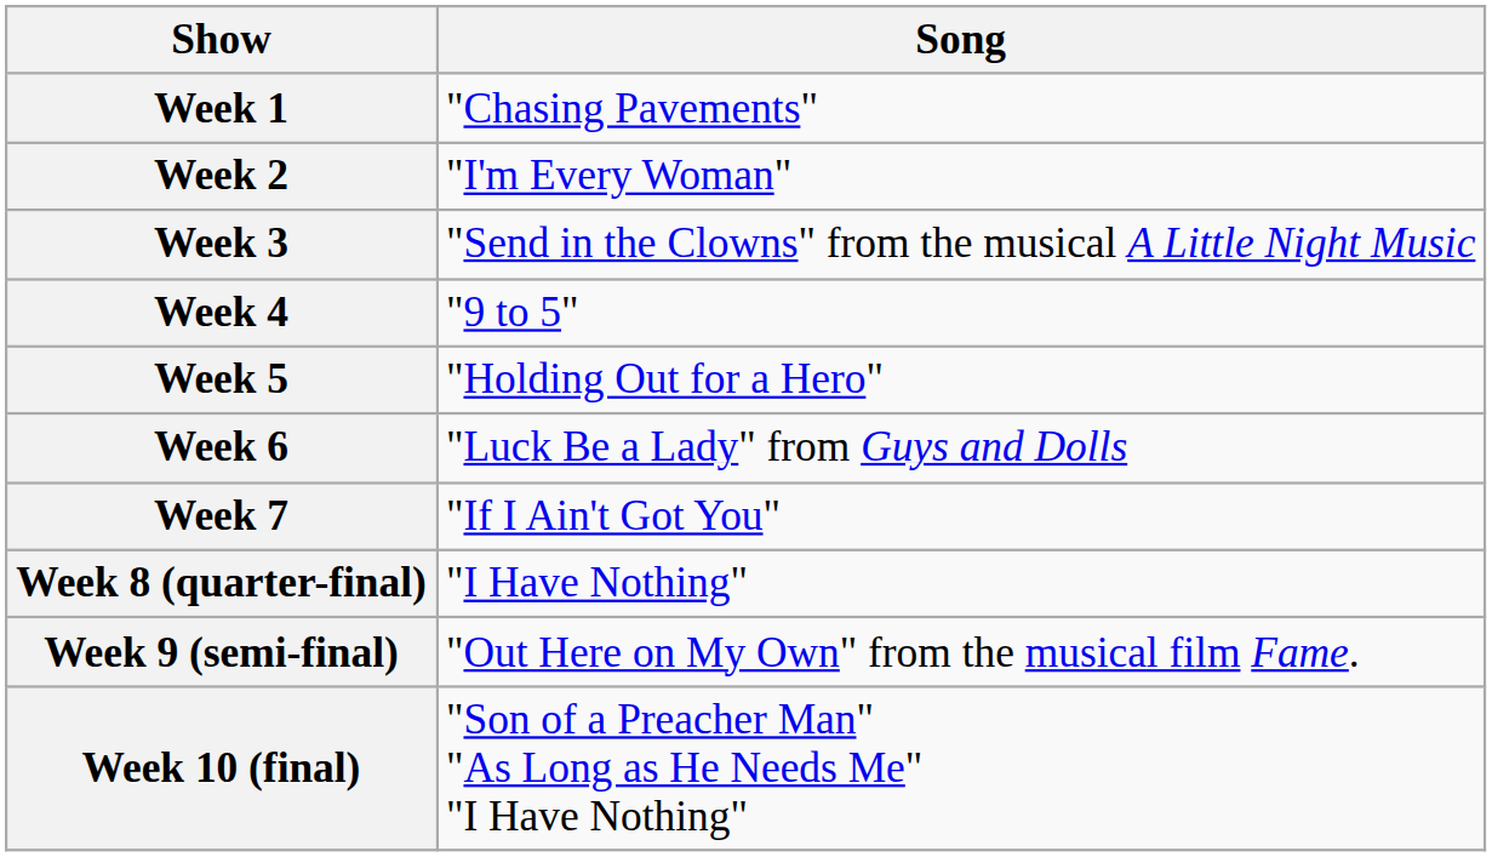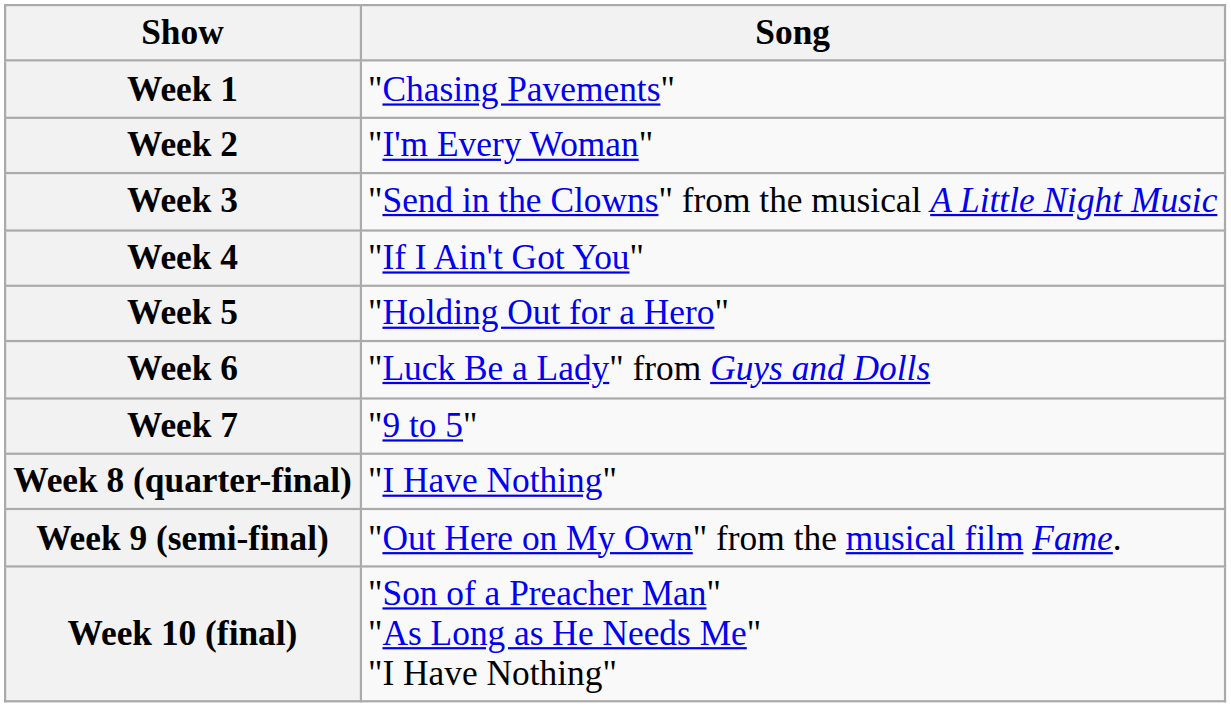 <table class="wikitable">
 <tr>
 <th>Show</th>
 <th>Song</th>
 </tr>
 <tr>
 <th>Week 1</th>
 <td>"<a href='#'>Chasing Pavements</a>"</td>
 </tr>
 <tr>
 <th>Week 2</th>
 <td>"<a href='#'>I'm Every Woman</a>"</td>
 </tr>
 <tr>
 <th>Week 3</th>
 <td>"<a href='#'>Send in the Clowns</a>" from the musical <em><a href='#'>A Little Night Music</a></em></td>
 </tr>
 <tr>
 <th>Week 4</th>
-<td>"<a href='#'>9 to 5</a>"</td>
+<td>"<a href='#'>If I Ain't Got You</a>"</td>
 </tr>
 <tr>
 <th>Week 5</th>
 <td>"<a href='#'>Holding Out for a Hero</a>"</td>
 </tr>
 <tr>
 <th>Week 6</th>
 <td>"<a href='#'>Luck Be a Lady</a>" from <em><a href='#'>Guys and Dolls</a></em></td>
 </tr>
 <tr>
 <th>Week 7</th>
-<td>"<a href='#'>If I Ain't Got You</a>"</td>
+<td>"<a href='#'>9 to 5</a>"</td>
 </tr>
 <tr>
 <th>Week 8 (quarter-final)</th>
 <td>"<a href='#'>I Have Nothing</a>"</td>
 </tr>
 <tr>
 <th>Week 9 (semi-final)</th>
 <td>"<a href='#'>Out Here on My Own</a>" from the <a href='#'>musical film</a> <em><a href='#'>Fame</a></em>.</td>
 </tr>
 <tr>
 <th>Week 10 (final)</th>
 <td>"<a href='#'>Son of a Preacher Man</a>"<br> "<a href='#'>As Long as He Needs Me</a>"<br>"I Have Nothing"</td>
 </tr>
 </table>
